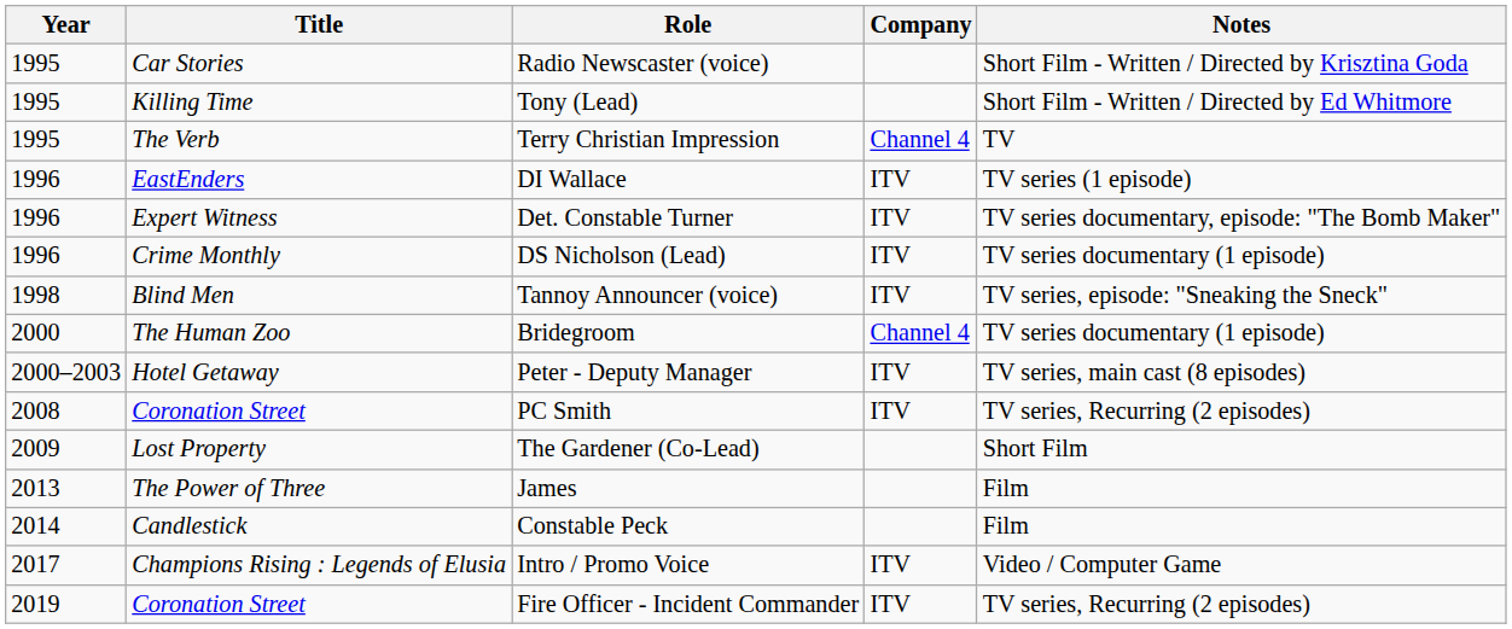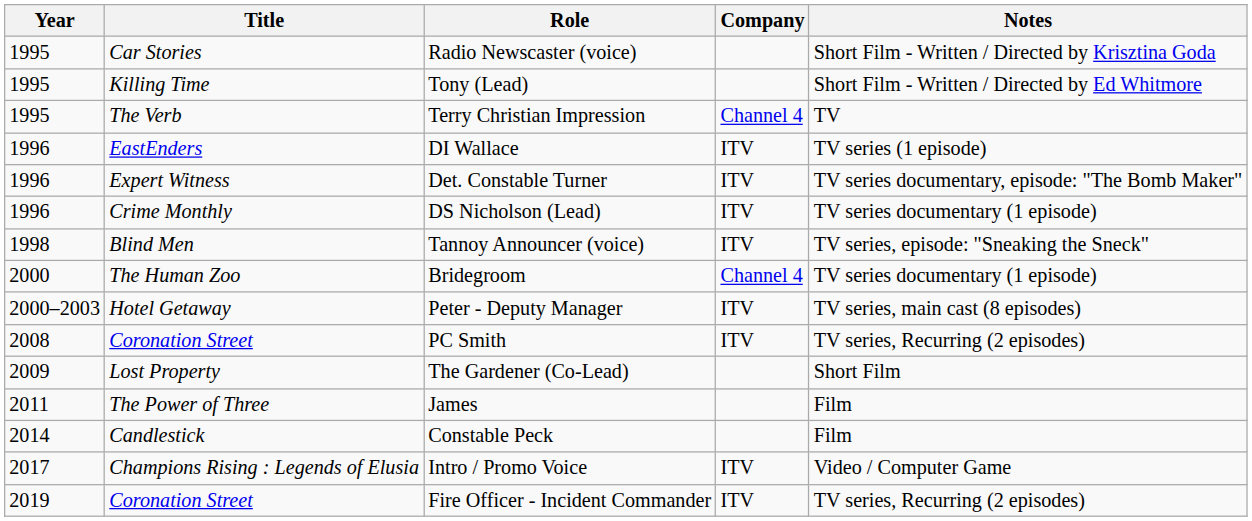 <table class="wikitable sortable">
 <tr>
 <th>Year</th>
 <th>Title</th>
 <th>Role</th>
 <th>Company</th>
 <th>Notes</th>
 </tr>
 <tr>
 <td>1995</td>
 <td><em>Car Stories</em></td>
 <td>Radio Newscaster (voice)</td>
 <td></td>
 <td>Short Film - Written / Directed by <a href='#'>Krisztina Goda</a></td>
 </tr>
 <tr>
 <td>1995</td>
 <td><em>Killing Time</em></td>
 <td>Tony (Lead)</td>
 <td></td>
 <td>Short Film - Written / Directed by <a href='#'>Ed Whitmore</a></td>
 </tr>
 <tr>
 <td>1995</td>
 <td><em>The Verb</em></td>
 <td>Terry Christian Impression</td>
 <td><a href='#'>Channel 4</a></td>
 <td>TV</td>
 </tr>
 <tr>
 <td>1996</td>
 <td><em><a href='#'>EastEnders</a></em></td>
 <td>DI Wallace</td>
 <td>ITV</td>
 <td>TV series (1 episode)</td>
 </tr>
 <tr>
 <td>1996</td>
 <td><em>Expert Witness</em></td>
 <td>Det. Constable Turner</td>
 <td>ITV</td>
 <td>TV series documentary, episode: "The Bomb Maker"</td>
 </tr>
 <tr>
 <td>1996</td>
 <td><em>Crime Monthly</em></td>
 <td>DS Nicholson (Lead)</td>
 <td>ITV</td>
 <td>TV series documentary (1 episode)</td>
 </tr>
 <tr>
 <td>1998</td>
 <td><em>Blind Men</em></td>
 <td>Tannoy Announcer (voice)</td>
 <td>ITV</td>
 <td>TV series, episode: "Sneaking the Sneck"</td>
 </tr>
 <tr>
 <td>2000</td>
 <td><em>The Human Zoo</em></td>
 <td>Bridegroom</td>
 <td><a href='#'>Channel 4</a></td>
 <td>TV series documentary (1 episode)</td>
 </tr>
 <tr>
 <td>2000–2003</td>
 <td><em>Hotel Getaway</em></td>
 <td>Peter - Deputy Manager</td>
 <td>ITV</td>
 <td>TV series, main cast (8 episodes)</td>
 </tr>
 <tr>
 <td>2008</td>
 <td><em><a href='#'>Coronation Street</a></em></td>
 <td>PC Smith</td>
 <td>ITV</td>
 <td>TV series, Recurring (2 episodes)</td>
 </tr>
 <tr>
 <td>2009</td>
 <td><em>Lost Property</em></td>
 <td>The Gardener (Co-Lead)</td>
 <td></td>
 <td>Short Film</td>
 </tr>
 <tr>
-<td>2013</td>
+<td>2011</td>
 <td><em>The Power of Three</em></td>
 <td>James</td>
 <td></td>
 <td>Film</td>
 </tr>
 <tr>
 <td>2014</td>
 <td><em>Candlestick</em></td>
 <td>Constable Peck</td>
 <td></td>
 <td>Film</td>
 </tr>
 <tr>
 <td>2017</td>
 <td><em>Champions Rising : Legends of Elusia</em></td>
 <td>Intro / Promo Voice</td>
 <td>ITV</td>
 <td>Video / Computer Game</td>
 </tr>
 <tr>
 <td>2019</td>
 <td><em><a href='#'>Coronation Street</a></em></td>
 <td>Fire Officer - Incident Commander</td>
 <td>ITV</td>
 <td>TV series, Recurring (2 episodes)</td>
 </tr>
 </table>
